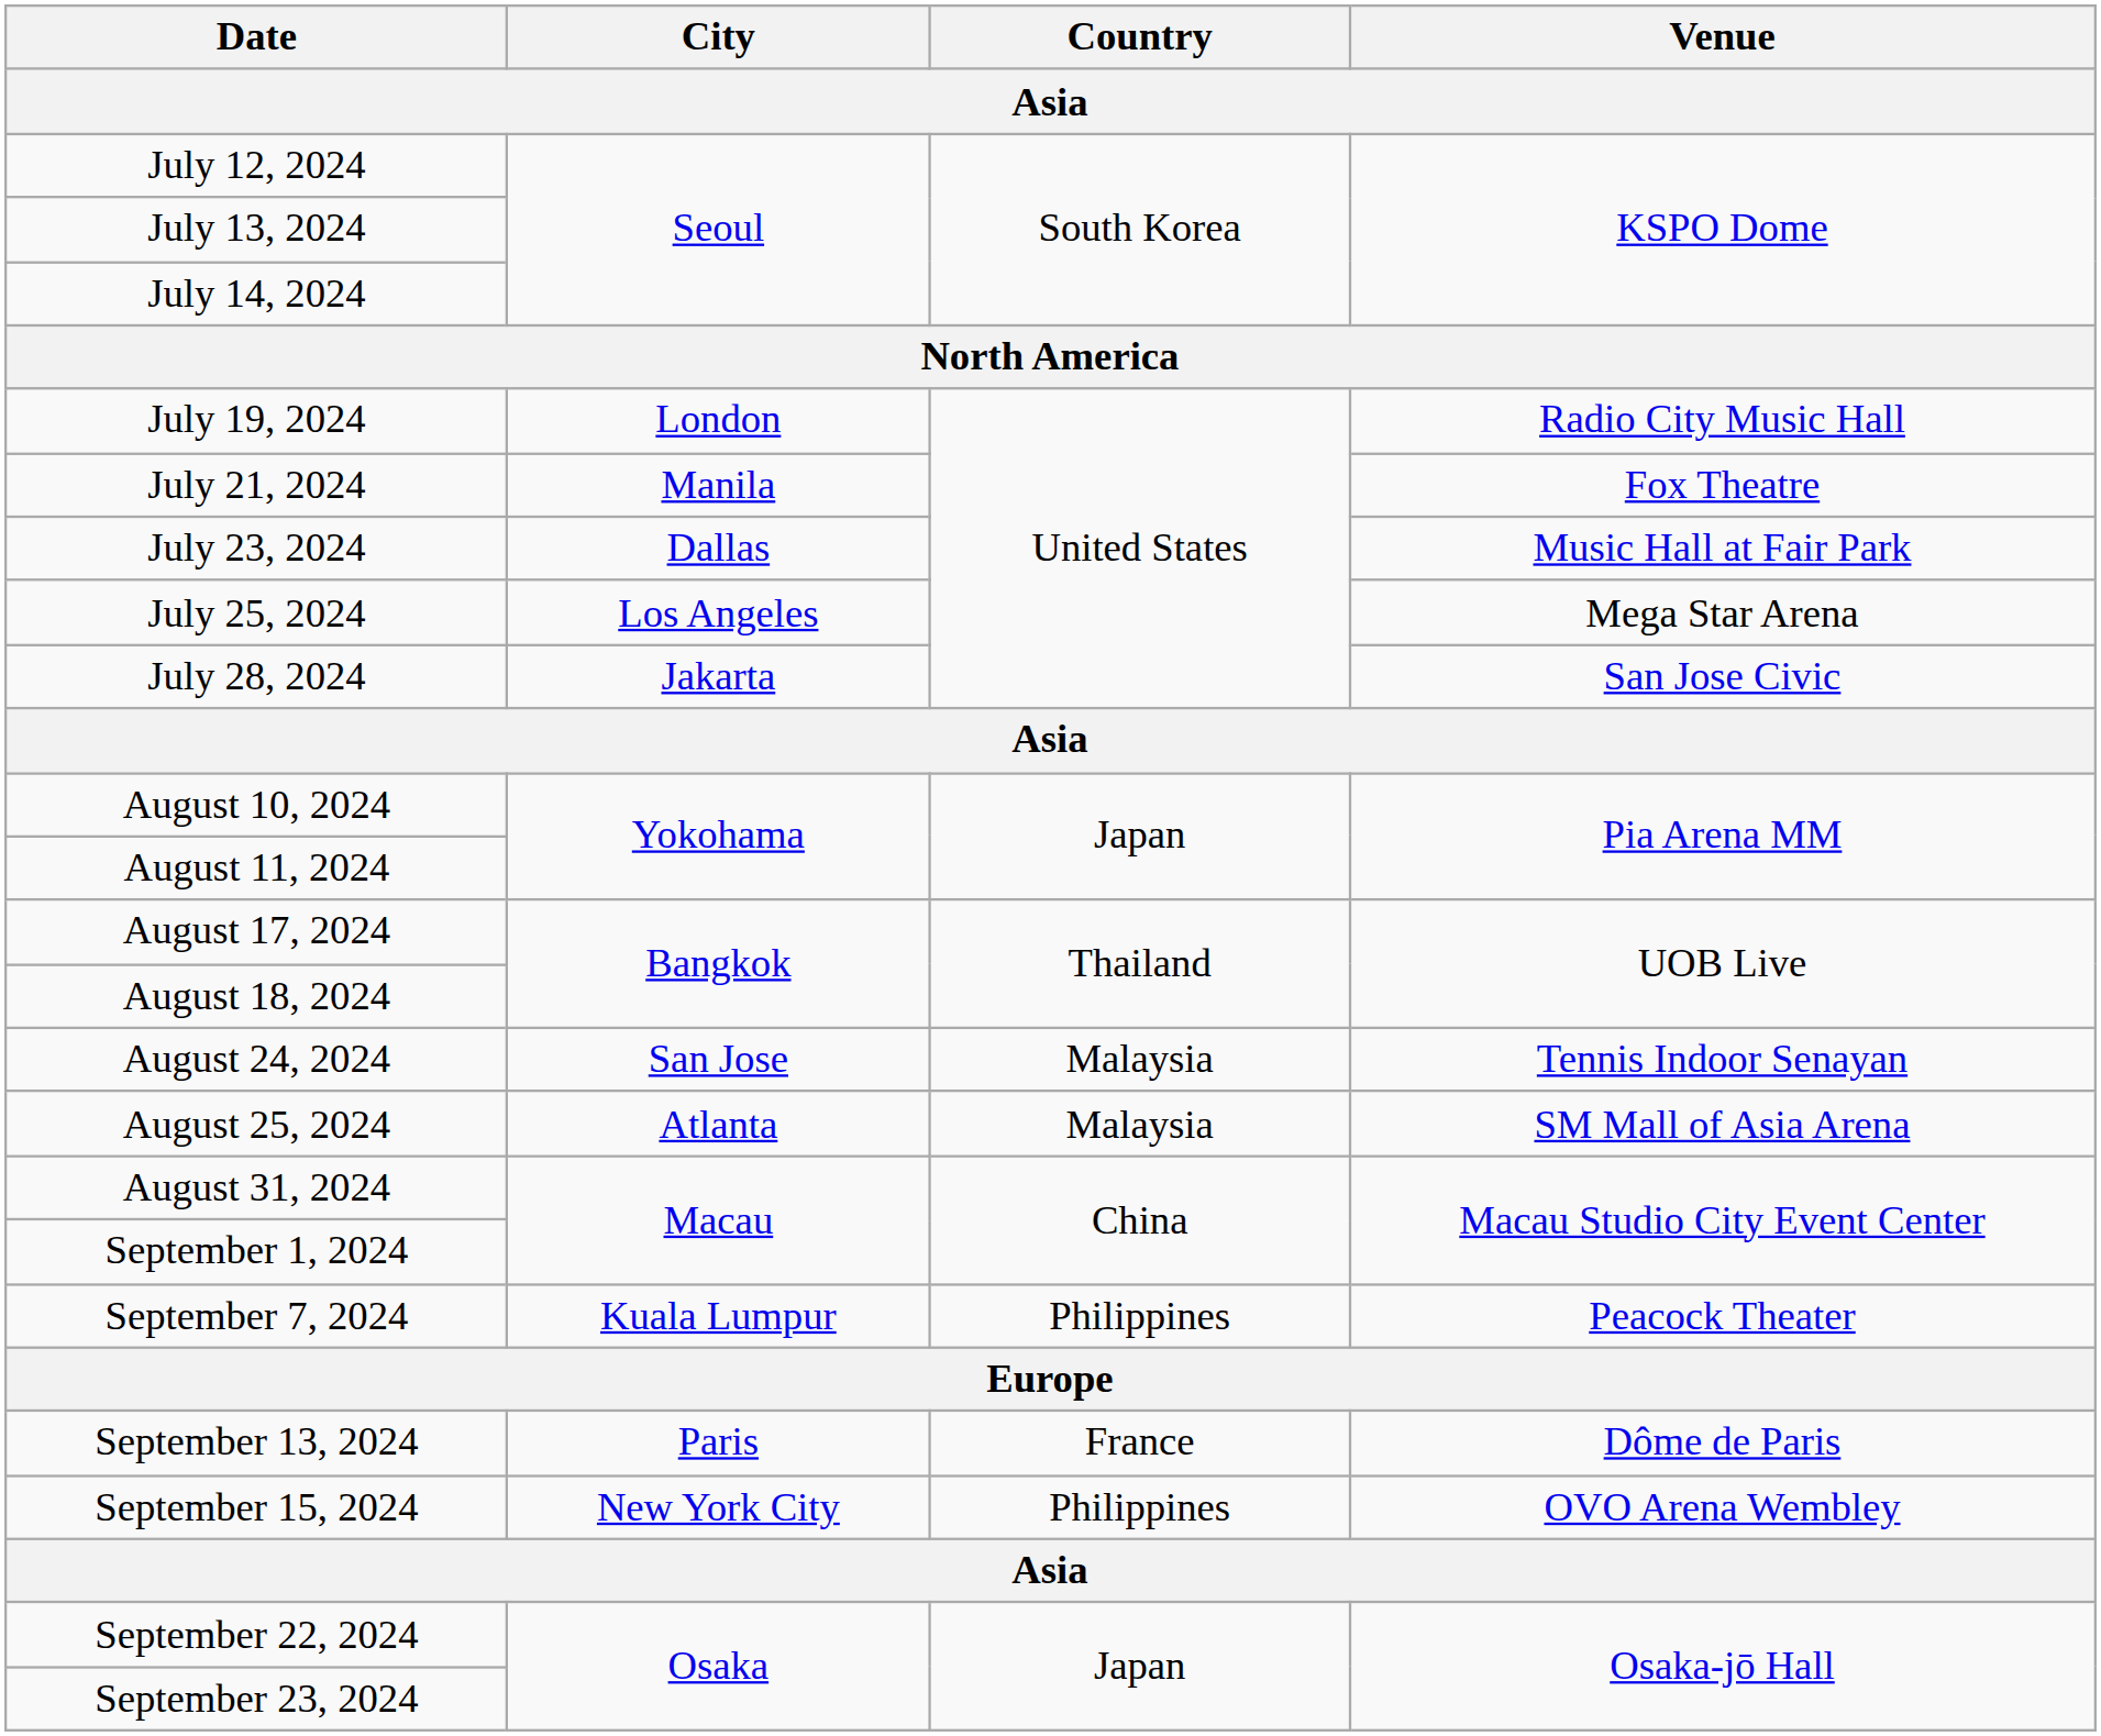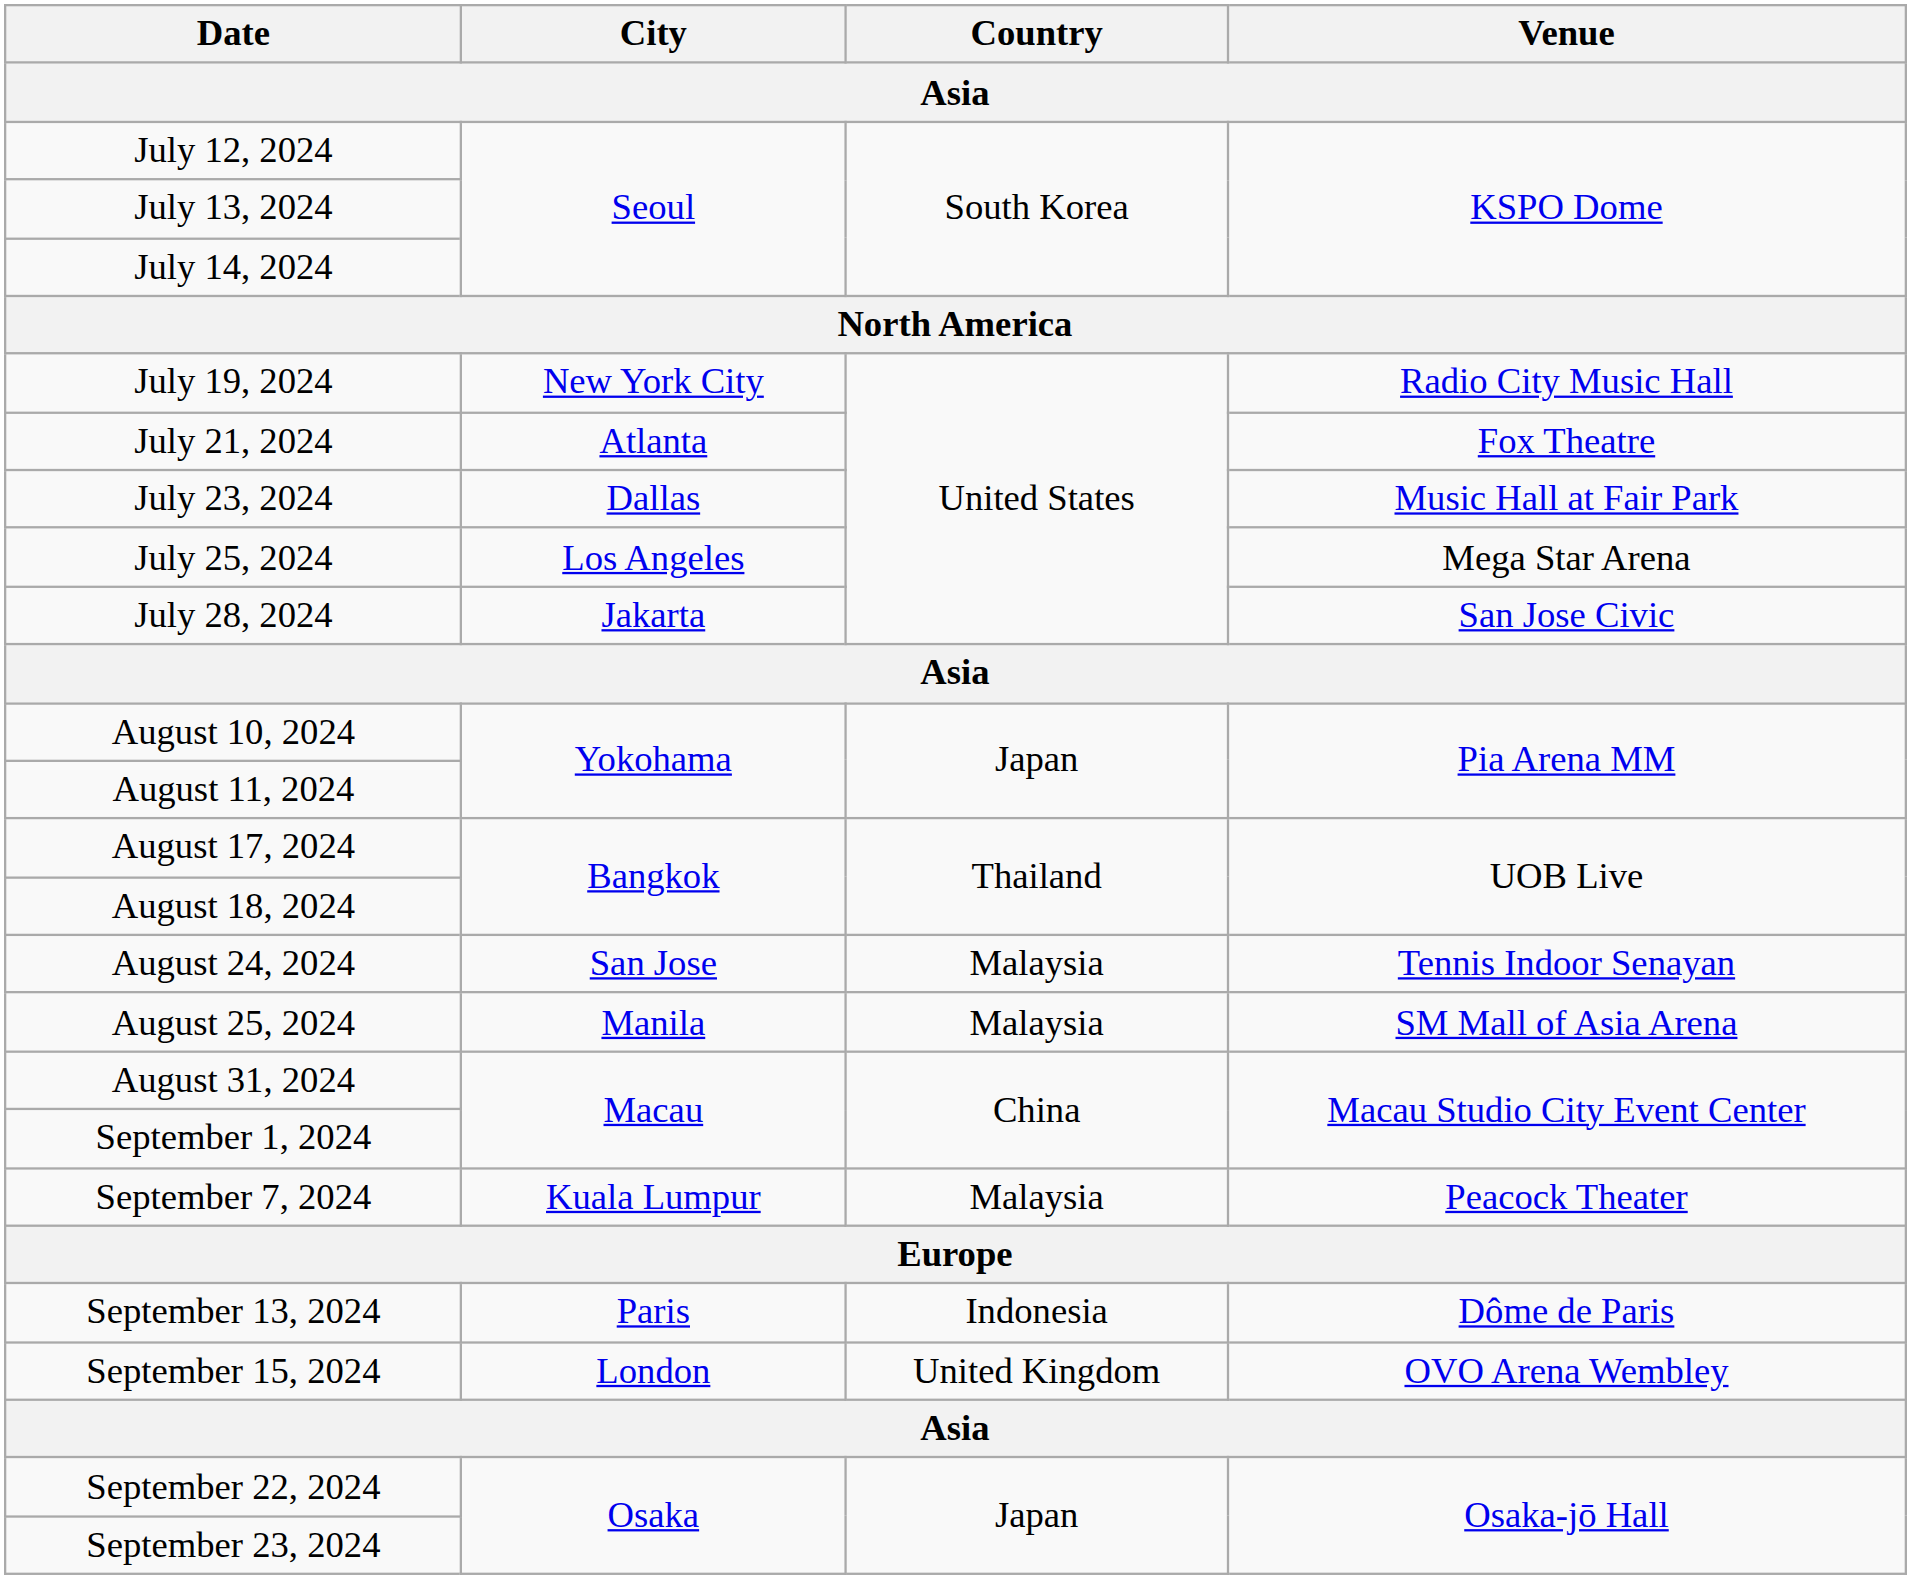 <table class="wikitable plainrowheaders" style="text-align:center">
 <tr>
 <th scope="col" style="width:12em">Date</th>
 <th scope="col" style="width:10em">City</th>
 <th scope="col" style="width:10em">Country</th>
 <th scope="col" style="width:18em">Venue</th>
 </tr>
 <tr>
 <th colspan="4">Asia</th>
 </tr>
 <tr>
 <td>July 12, 2024</td>
 <td rowspan="3"><a href='#'>Seoul</a></td>
 <td rowspan="3">South Korea</td>
 <td rowspan="3"><a href='#'>KSPO Dome</a></td>
 </tr>
 <tr>
 <td>July 13, 2024</td>
 </tr>
 <tr>
 <td>July 14, 2024</td>
 </tr>
 <tr>
 <th colspan="4">North America</th>
 </tr>
 <tr>
 <td>July 19, 2024</td>
-<td><a href='#'>London</a></td>
+<td><a href='#'>New York City</a></td>
 <td rowspan="5">United States</td>
 <td><a href='#'>Radio City Music Hall</a></td>
 </tr>
 <tr>
 <td>July 21, 2024</td>
-<td><a href='#'>Manila</a></td>
+<td><a href='#'>Atlanta</a></td>
 <td><a href='#'>Fox Theatre</a></td>
 </tr>
 <tr>
 <td>July 23, 2024</td>
 <td><a href='#'>Dallas</a></td>
 <td><a href='#'>Music Hall at Fair Park</a></td>
 </tr>
 <tr>
 <td>July 25, 2024</td>
 <td><a href='#'>Los Angeles</a></td>
 <td>Mega Star Arena</td>
 </tr>
 <tr>
 <td>July 28, 2024</td>
 <td><a href='#'>Jakarta</a></td>
 <td><a href='#'>San Jose Civic</a></td>
 </tr>
 <tr>
 <th colspan="4">Asia</th>
 </tr>
 <tr>
 <td>August 10, 2024</td>
 <td rowspan="2"><a href='#'>Yokohama</a></td>
 <td rowspan="2">Japan</td>
 <td rowspan="2"><a href='#'>Pia Arena MM</a></td>
 </tr>
 <tr>
 <td>August 11, 2024</td>
 </tr>
 <tr>
 <td>August 17, 2024</td>
 <td rowspan="2"><a href='#'>Bangkok</a></td>
 <td rowspan="2">Thailand</td>
 <td rowspan="2">UOB Live</td>
 </tr>
 <tr>
 <td>August 18, 2024</td>
 </tr>
 <tr>
 <td>August 24, 2024</td>
 <td><a href='#'>San Jose</a></td>
 <td>Malaysia</td>
 <td><a href='#'>Tennis Indoor Senayan</a></td>
 </tr>
 <tr>
 <td>August 25, 2024</td>
-<td><a href='#'>Atlanta</a></td>
+<td><a href='#'>Manila</a></td>
 <td>Malaysia</td>
 <td><a href='#'>SM Mall of Asia Arena</a></td>
 </tr>
 <tr>
 <td>August 31, 2024</td>
 <td rowspan="2"><a href='#'>Macau</a></td>
 <td rowspan="2">China</td>
 <td rowspan="2"><a href='#'>Macau Studio City Event Center</a></td>
 </tr>
 <tr>
 <td>September 1, 2024</td>
 </tr>
 <tr>
 <td>September 7, 2024</td>
 <td><a href='#'>Kuala Lumpur</a></td>
-<td>Philippines</td>
+<td>Malaysia</td>
 <td><a href='#'>Peacock Theater</a></td>
 </tr>
 <tr>
 <th colspan="4">Europe</th>
 </tr>
 <tr>
 <td>September 13, 2024</td>
 <td><a href='#'>Paris</a></td>
-<td>France</td>
+<td>Indonesia</td>
 <td><a href='#'>Dôme de Paris</a></td>
 </tr>
 <tr>
 <td>September 15, 2024</td>
-<td><a href='#'>New York City</a></td>
-<td>Philippines</td>
+<td><a href='#'>London</a></td>
+<td>United Kingdom</td>
 <td><a href='#'>OVO Arena Wembley</a></td>
 </tr>
 <tr>
 <th colspan="4">Asia</th>
 </tr>
 <tr>
 <td>September 22, 2024</td>
 <td rowspan="2"><a href='#'>Osaka</a></td>
 <td rowspan="2">Japan</td>
 <td rowspan="2"><a href='#'>Osaka-jō Hall</a></td>
 </tr>
 <tr>
 <td>September 23, 2024</td>
 </tr>
 </table>
